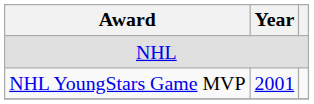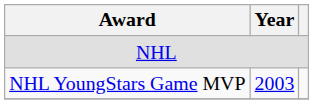 <table class="wikitable">
 <tr>
 <th>Award</th>
 <th>Year</th>
 <th></th>
 </tr>
 <tr ALIGN="center" bgcolor="#e0e0e0">
 <td colspan="3"><a href='#'>NHL</a></td>
 </tr>
 <tr>
 <td><a href='#'>NHL YoungStars Game</a> MVP</td>
-<td><a href='#'>2001</a></td>
+<td><a href='#'>2003</a></td>
 <td></td>
 </tr>
 <tr>
 </tr>
 </table>
